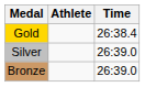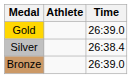 <table class="wikitable">
 <tr>
 <th>Medal</th>
 <th>Athlete</th>
 <th>Time</th>
 </tr>
 <tr>
 <td style="text-align:center;background-color:gold;">Gold</td>
 <td></td>
-<td>26:38.4</td>
+<td>26:39.0</td>
 </tr>
 <tr>
 <td style="text-align:center;background-color:silver;">Silver</td>
 <td></td>
-<td>26:39.0</td>
+<td>26:38.4</td>
 </tr>
 <tr>
 <td style="text-align:center;background-color:#CC9966;">Bronze</td>
 <td></td>
 <td>26:39.0</td>
 </tr>
 </table>
